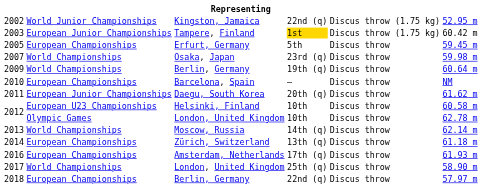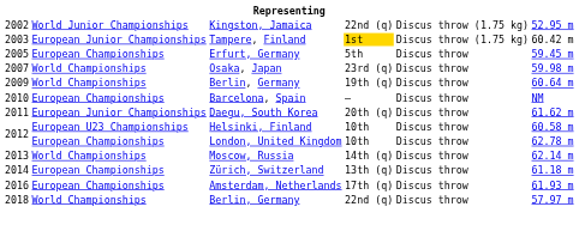 <table>
 <tr>
 <th colspan="6">Representing </th>
 </tr>
 <tr>
 <td>2002</td>
 <td><a href='#'>World Junior Championships</a></td>
 <td><a href='#'>Kingston, Jamaica</a></td>
 <td>22nd (q)</td>
 <td>Discus throw (1.75 kg)</td>
 <td><a href='#'>52.95 m</a></td>
 </tr>
 <tr>
 <td>2003</td>
 <td><a href='#'>European Junior Championships</a></td>
 <td><a href='#'>Tampere</a>, <a href='#'>Finland</a></td>
 <td bgcolor="gold">1st</td>
 <td>Discus throw (1.75 kg)</td>
 <td>60.42 m</td>
 </tr>
 <tr>
 <td>2005</td>
 <td><a href='#'>European Championships</a></td>
 <td><a href='#'>Erfurt, Germany</a></td>
 <td>5th</td>
 <td>Discus throw</td>
 <td><a href='#'>59.45 m</a></td>
 </tr>
 <tr>
 <td>2007</td>
 <td><a href='#'>World Championships</a></td>
 <td><a href='#'>Osaka</a>, <a href='#'>Japan</a></td>
 <td>23rd (q)</td>
 <td>Discus throw</td>
 <td><a href='#'>59.98 m</a></td>
 </tr>
 <tr>
 <td>2009</td>
 <td><a href='#'>World Championships</a></td>
 <td><a href='#'>Berlin</a>, <a href='#'>Germany</a></td>
 <td>19th (q)</td>
 <td>Discus throw</td>
 <td><a href='#'>60.64 m</a></td>
 </tr>
 <tr>
 <td>2010</td>
 <td><a href='#'>European Championships</a></td>
 <td><a href='#'>Barcelona</a>, <a href='#'>Spain</a></td>
 <td>–</td>
 <td>Discus throw</td>
 <td><a href='#'>NM</a></td>
 </tr>
 <tr>
 <td>2011</td>
 <td><a href='#'>European Junior Championships</a></td>
 <td><a href='#'>Daegu, South Korea</a></td>
 <td>20th (q)</td>
 <td>Discus throw</td>
 <td><a href='#'>61.62 m</a></td>
 </tr>
 <tr>
 <td rowspan=2>2012</td>
 <td><a href='#'>European U23 Championships</a></td>
 <td><a href='#'>Helsinki, Finland</a></td>
 <td>10th</td>
 <td>Discus throw</td>
 <td><a href='#'>60.58 m</a></td>
 </tr>
 <tr>
-<td><a href='#'>Olympic Games</a></td>
+<td><a href='#'>European Championships</a></td>
 <td><a href='#'>London, United Kingdom</a></td>
 <td>10th</td>
 <td>Discus throw</td>
 <td><a href='#'>62.78 m</a></td>
 </tr>
 <tr>
 <td>2013</td>
 <td><a href='#'>World Championships</a></td>
 <td><a href='#'>Moscow, Russia</a></td>
 <td>14th (q)</td>
 <td>Discus throw</td>
 <td><a href='#'>62.14 m</a></td>
 </tr>
 <tr>
 <td>2014</td>
 <td><a href='#'>European Championships</a></td>
 <td><a href='#'>Zürich, Switzerland</a></td>
 <td>13th (q)</td>
 <td>Discus throw</td>
 <td><a href='#'>61.18 m</a></td>
 </tr>
 <tr>
 <td>2016</td>
 <td><a href='#'>European Championships</a></td>
 <td><a href='#'>Amsterdam, Netherlands</a></td>
 <td>17th (q)</td>
 <td>Discus throw</td>
 <td><a href='#'>61.93 m</a></td>
 </tr>
 <tr>
-<td>2017</td>
+<td>2018</td>
 <td><a href='#'>World Championships</a></td>
-<td><a href='#'>London</a>, <a href='#'>United Kingdom</a></td>
-<td>25th (q)</td>
-<td>Discus throw</td>
-<td><a href='#'>58.90 m</a></td>
-</tr>
-<tr>
-<td>2018</td>
-<td><a href='#'>European Championships</a></td>
 <td><a href='#'>Berlin, Germany</a></td>
 <td>22nd (q)</td>
 <td>Discus throw</td>
 <td><a href='#'>57.97 m</a></td>
 </tr>
 </table>
